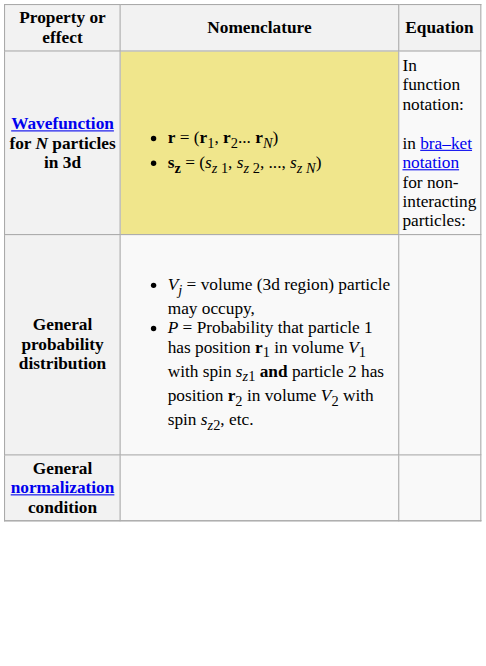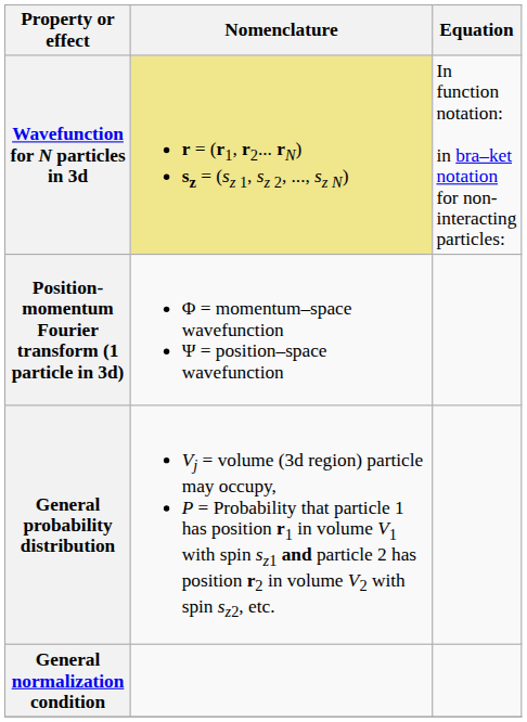 <table class="wikitable">
 <tr>
 <th scope="col" width="100">Property or effect</th>
 <th scope="col" width="250">Nomenclature</th>
 <th scope="col" width="10">Equation</th>
 </tr>
 <tr>
 <th><a href='#'>Wavefunction</a> for <em>N</em> particles in 3d</th>
 <td style="background: khaki;"><br><ul><li><strong>r</strong> = (<strong>r</strong><sub>1</sub>, <strong>r</strong><sub>2</sub>... <strong>r</strong><sub><em>N</em></sub>)</li><li><strong>s<sub>z</sub></strong> = (<em>s</em><sub><em>z</em> 1</sub>, <em>s</em><sub><em>z</em> 2</sub>, ..., <em>s<sub>z N</sub></em>)</li></ul></td>
 <td>In function notation:<br><br>in <a href='#'>bra–ket notation</a><br>for non-interacting particles:<br></td>
+</tr>
+<tr>
+<th>Position-momentum Fourier transform (1 particle in 3d)</th>
+<td><br><ul><li>Φ = momentum–space wavefunction</li><li>Ψ = position–space wavefunction</li></ul></td>
+<td></td>
 </tr>
 <tr>
 <th>General probability distribution</th>
 <td><br><ul><li><em>V<sub>j</sub></em> = volume (3d region) particle may occupy,</li><li><em>P</em> = Probability that particle 1 has position <strong>r</strong><sub>1</sub> in volume <em>V</em><sub>1</sub> with spin <em>s</em><sub><em>z</em>1</sub> <strong>and</strong> particle 2 has position <strong>r</strong><sub>2</sub> in volume <em>V</em><sub>2</sub> with spin <em>s</em><sub><em>z</em>2</sub>, etc.</li></ul></td>
 <td></td>
 </tr>
 <tr>
 <th>General <a href='#'>normalization</a> condition</th>
 <td></td>
 <td></td>
 </tr>
 <tr>
 </tr>
 </table>
